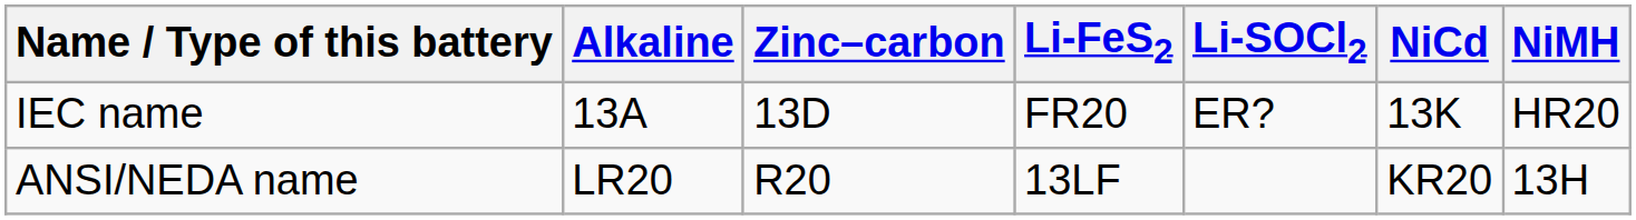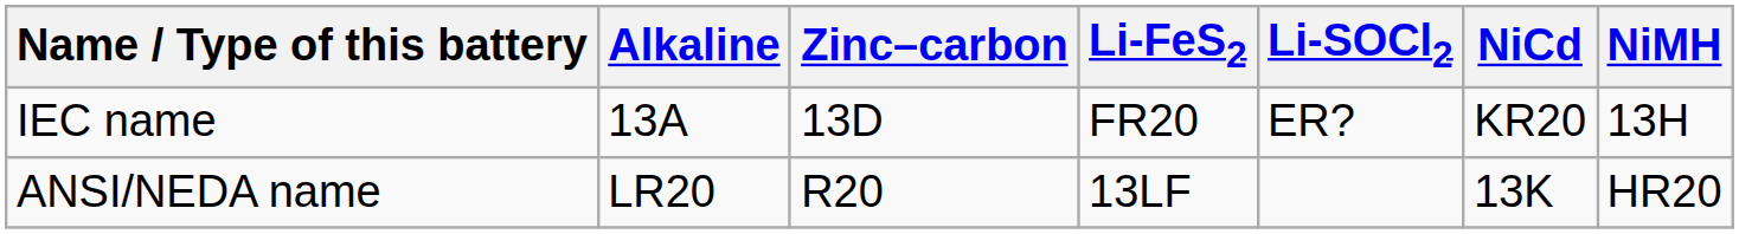 <table class="wikitable">
 <tr>
 <th colspan=2>Name / Type of this battery</th>
 <th><a href='#'>Alkaline</a></th>
 <th><a href='#'>Zinc–carbon</a></th>
 <th><a href='#'>Li-FeS<sub>2</sub></a></th>
 <th><a href='#'>Li-SOCl<sub>2</sub></a></th>
 <th><a href='#'>NiCd</a></th>
 <th><a href='#'>NiMH</a></th>
 </tr>
 <tr>
 <td colspan=2>IEC name</td>
 <td>13A</td>
 <td>13D</td>
 <td>FR20</td>
 <td>ER? </td>
-<td>13K </td>
-<td>HR20</td>
+<td>KR20</td>
+<td>13H </td>
 </tr>
 <tr>
 <td colspan=2>ANSI/NEDA name</td>
 <td>LR20</td>
 <td>R20</td>
 <td>13LF</td>
 <td> </td>
-<td>KR20</td>
-<td>13H </td>
+<td>13K </td>
+<td>HR20</td>
 </tr>
 </table>
